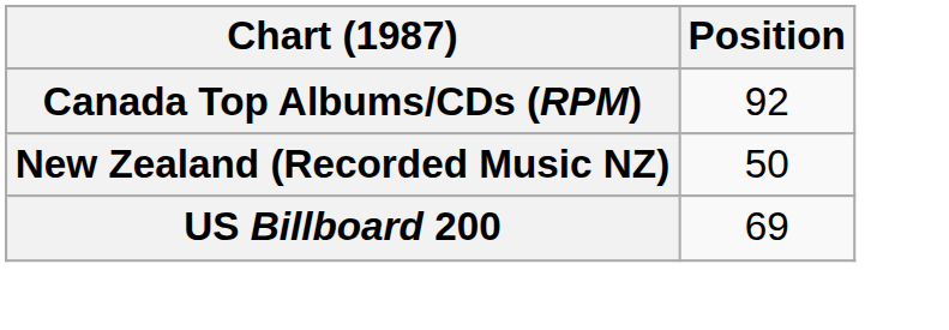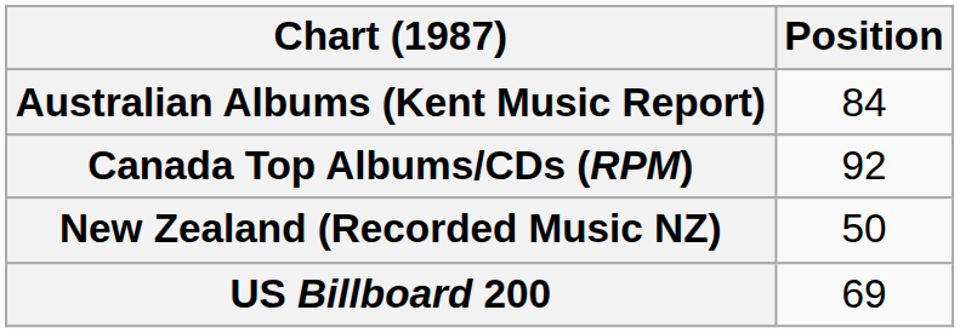 <table class="wikitable sortable plainrowheaders" style="text-align:center">
 <tr>
 <th scope="col">Chart (1987)</th>
 <th scope="col">Position</th>
+</tr>
+<tr>
+<th scope="row">Australian Albums (Kent Music Report)</th>
+<td>84</td>
 </tr>
 <tr>
 <th scope="row">Canada Top Albums/CDs (<em>RPM</em>)</th>
 <td>92</td>
 </tr>
 <tr>
 <th scope="row">New Zealand (Recorded Music NZ)</th>
 <td>50</td>
 </tr>
 <tr>
 <th scope="row">US <em>Billboard</em> 200</th>
 <td>69</td>
 </tr>
 </table>
